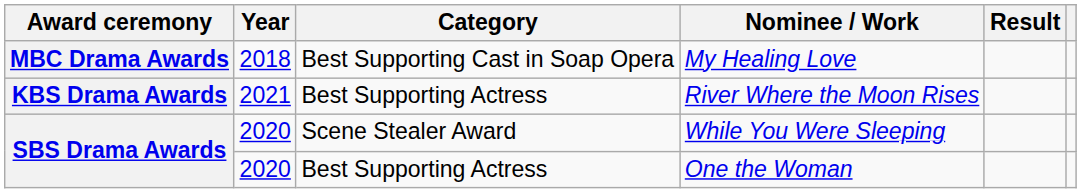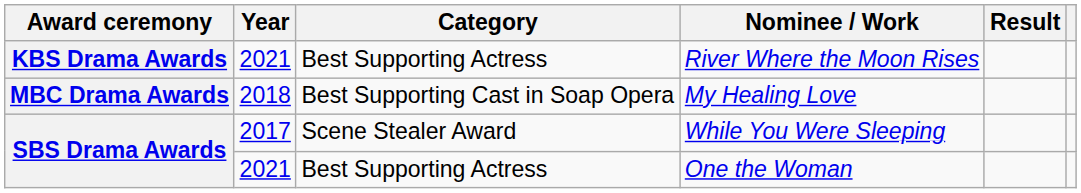 <table class="wikitable plainrowheaders sortable">
 <tr>
 <th scope="col">Award ceremony</th>
 <th scope="col">Year</th>
 <th scope="col">Category</th>
 <th scope="col">Nominee / Work</th>
 <th scope="col">Result</th>
 <th scope="col" class="unsortable"></th>
 </tr>
 <tr>
+<th scope="row"><a href='#'>KBS Drama Awards</a></th>
+<td style="text-align:center"><a href='#'>2021</a></td>
+<td>Best Supporting Actress</td>
+<td><em><a href='#'>River Where the Moon Rises</a></em></td>
+<td></td>
+<td style="text-align:center"></td>
+</tr>
+<tr>
 <th scope="row"><a href='#'>MBC Drama Awards</a></th>
 <td style="text-align:center"><a href='#'>2018</a></td>
 <td>Best Supporting Cast in Soap Opera</td>
 <td><em><a href='#'>My Healing Love</a></em></td>
 <td></td>
 <td style="text-align:center"></td>
 </tr>
 <tr>
-<th scope="row"><a href='#'>KBS Drama Awards</a></th>
-<td style="text-align:center"><a href='#'>2021</a></td>
-<td>Best Supporting Actress</td>
-<td><em><a href='#'>River Where the Moon Rises</a></em></td>
-<td></td>
-<td style="text-align:center"></td>
-</tr>
-<tr>
 <th scope="row"  rowspan="2"><a href='#'>SBS Drama Awards</a></th>
-<td style="text-align:center"><a href='#'>2020</a></td>
+<td style="text-align:center"><a href='#'>2017</a></td>
 <td>Scene Stealer Award</td>
 <td><em><a href='#'>While You Were Sleeping</a></em></td>
 <td></td>
 <td style="text-align:center"></td>
 </tr>
 <tr>
-<td style="text-align:center"><a href='#'>2020</a></td>
+<td style="text-align:center"><a href='#'>2021</a></td>
 <td>Best Supporting Actress</td>
 <td><em><a href='#'>One the Woman</a></em></td>
 <td></td>
 <td style="text-align:center"></td>
 </tr>
 </table>
